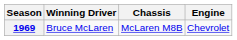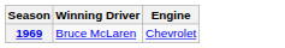 <table class="wikitable" style="font-size: 95%;">
 <tr>
 <th>Season</th>
 <th>Winning Driver</th>
-<th>Chassis</th>
 <th>Engine</th>
 </tr>
 <tr>
 <th><a href='#'>1969</a></th>
 <td> <a href='#'>Bruce McLaren</a></td>
-<td><a href='#'>McLaren M8B</a></td>
 <td><a href='#'>Chevrolet</a></td>
 </tr>
 </table>
